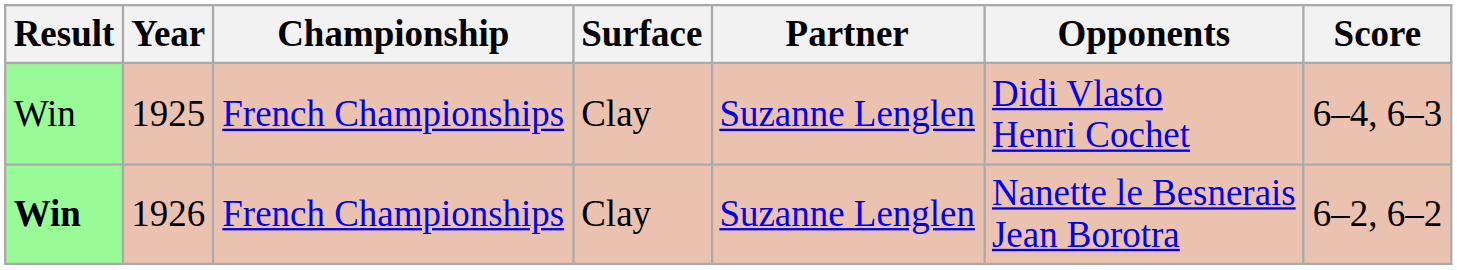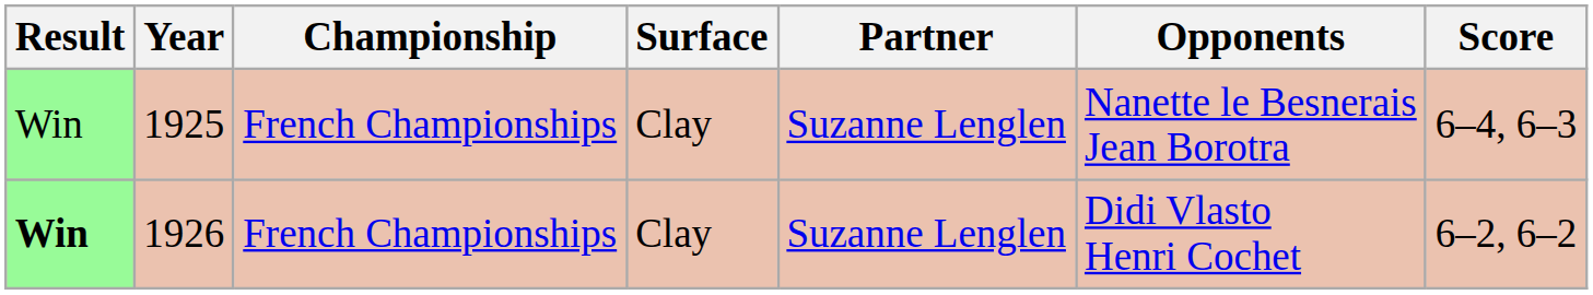 <table class="sortable wikitable">
 <tr>
 <th>Result</th>
 <th>Year</th>
 <th>Championship</th>
 <th>Surface</th>
 <th>Partner</th>
 <th>Opponents</th>
 <th class="unsortable">Score</th>
 </tr>
 <tr style="background:#ebc2af;">
 <td style="background:#98fb98;">Win</td>
 <td>1925</td>
 <td><a href='#'>French Championships</a></td>
 <td>Clay</td>
 <td> <a href='#'>Suzanne Lenglen</a></td>
-<td> <a href='#'>Didi Vlasto</a><br> <a href='#'>Henri Cochet</a></td>
+<td> <a href='#'>Nanette le Besnerais</a><br> <a href='#'>Jean Borotra</a></td>
 <td>6–4, 6–3</td>
 </tr>
 <tr style="background:#ebc2af;">
 <td style="background:#98fb98;"><strong>Win</strong></td>
 <td>1926</td>
 <td><a href='#'>French Championships</a></td>
 <td>Clay</td>
 <td> <a href='#'>Suzanne Lenglen</a></td>
-<td> <a href='#'>Nanette le Besnerais</a><br> <a href='#'>Jean Borotra</a></td>
+<td> <a href='#'>Didi Vlasto</a><br> <a href='#'>Henri Cochet</a></td>
 <td>6–2, 6–2</td>
 </tr>
 </table>
